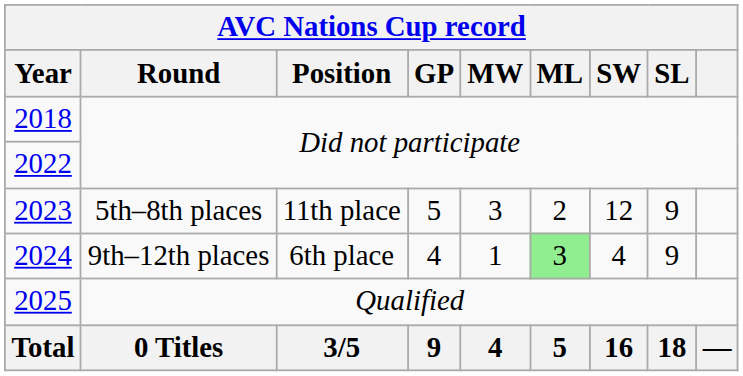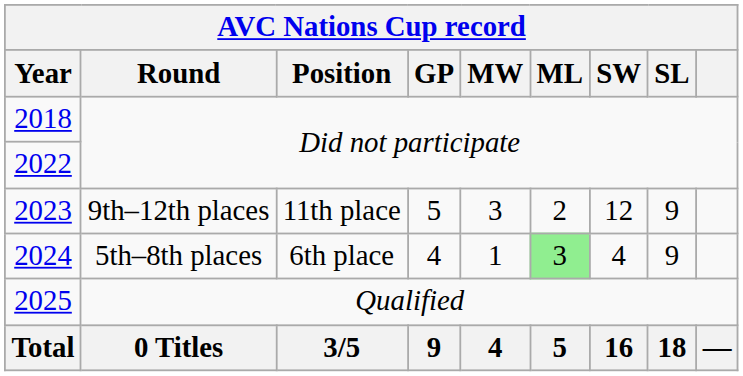 <table class="wikitable" style="text-align: center;">
 <tr>
 <th colspan=9><a href='#'>AVC Nations Cup record</a></th>
 </tr>
 <tr>
 <th>Year</th>
 <th>Round</th>
 <th>Position</th>
 <th>GP</th>
 <th>MW</th>
 <th>ML</th>
 <th>SW</th>
 <th>SL</th>
 <th></th>
 </tr>
 <tr>
 <td> <a href='#'>2018</a></td>
 <td colspan=8 rowspan=2><em>Did not participate</em></td>
 </tr>
 <tr>
 <td> <a href='#'>2022</a></td>
 </tr>
 <tr>
 <td> <a href='#'>2023</a></td>
-<td>5th–8th places</td>
+<td>9th–12th places</td>
 <td>11th place</td>
 <td>5</td>
 <td>3</td>
 <td>2</td>
 <td>12</td>
 <td>9</td>
 <td></td>
 </tr>
 <tr>
 <td> <a href='#'>2024</a></td>
-<td>9th–12th places</td>
+<td>5th–8th places</td>
 <td>6th place</td>
 <td>4</td>
 <td>1</td>
 <td style="background: lightgreen;">3</td>
 <td>4</td>
 <td>9</td>
 <td></td>
 </tr>
 <tr>
 <td> <a href='#'>2025</a></td>
 <td colspan=8><em>Qualified</em></td>
 </tr>
 <tr>
 <th>Total</th>
 <th>0 Titles</th>
 <th>3/5</th>
 <th>9</th>
 <th>4</th>
 <th>5</th>
 <th>16</th>
 <th>18</th>
 <th>—</th>
 </tr>
 </table>
